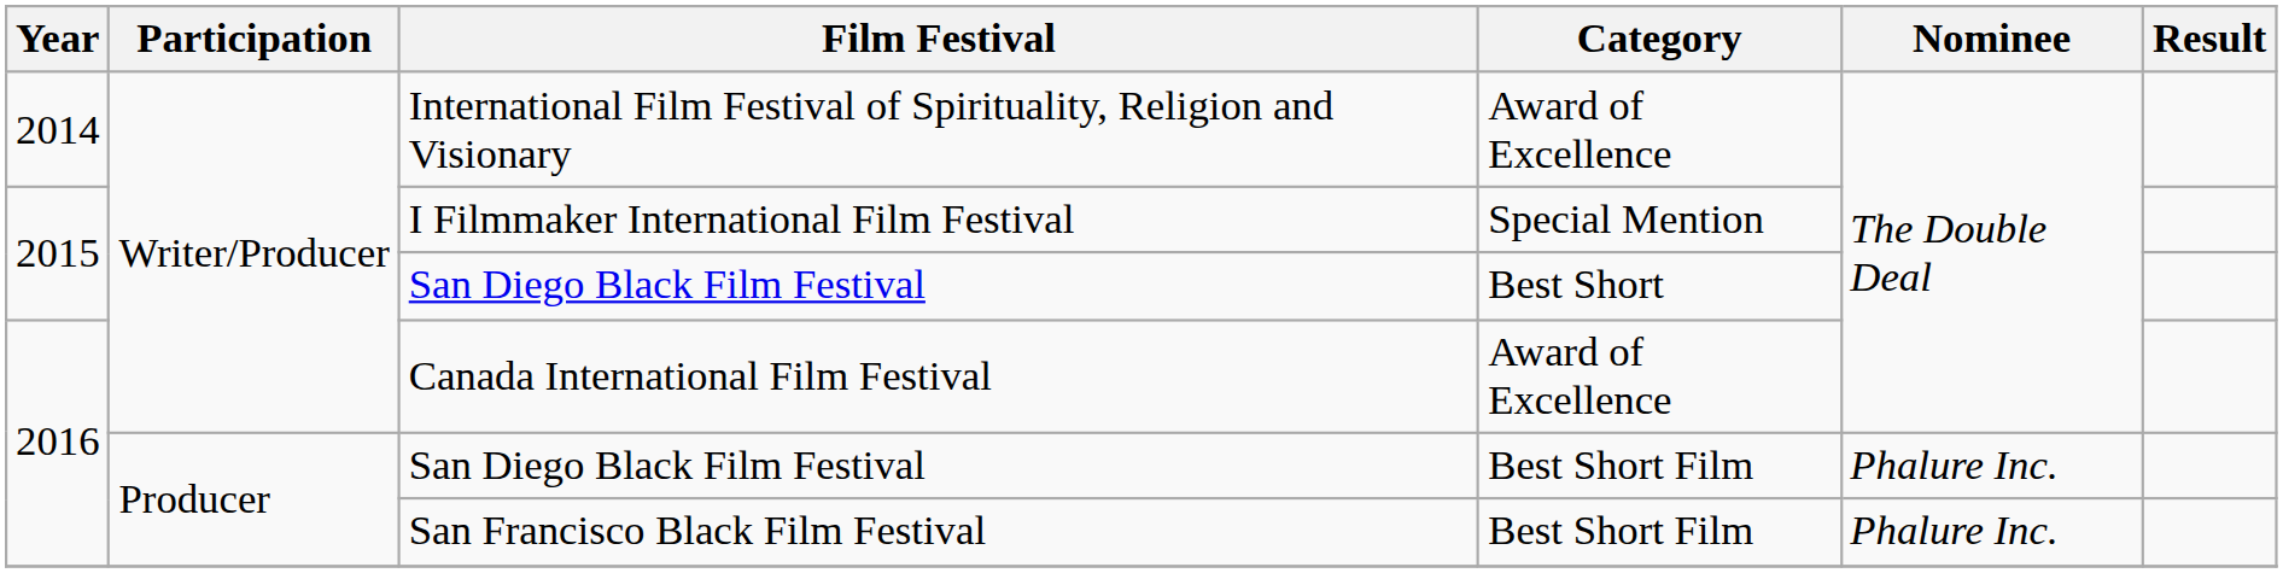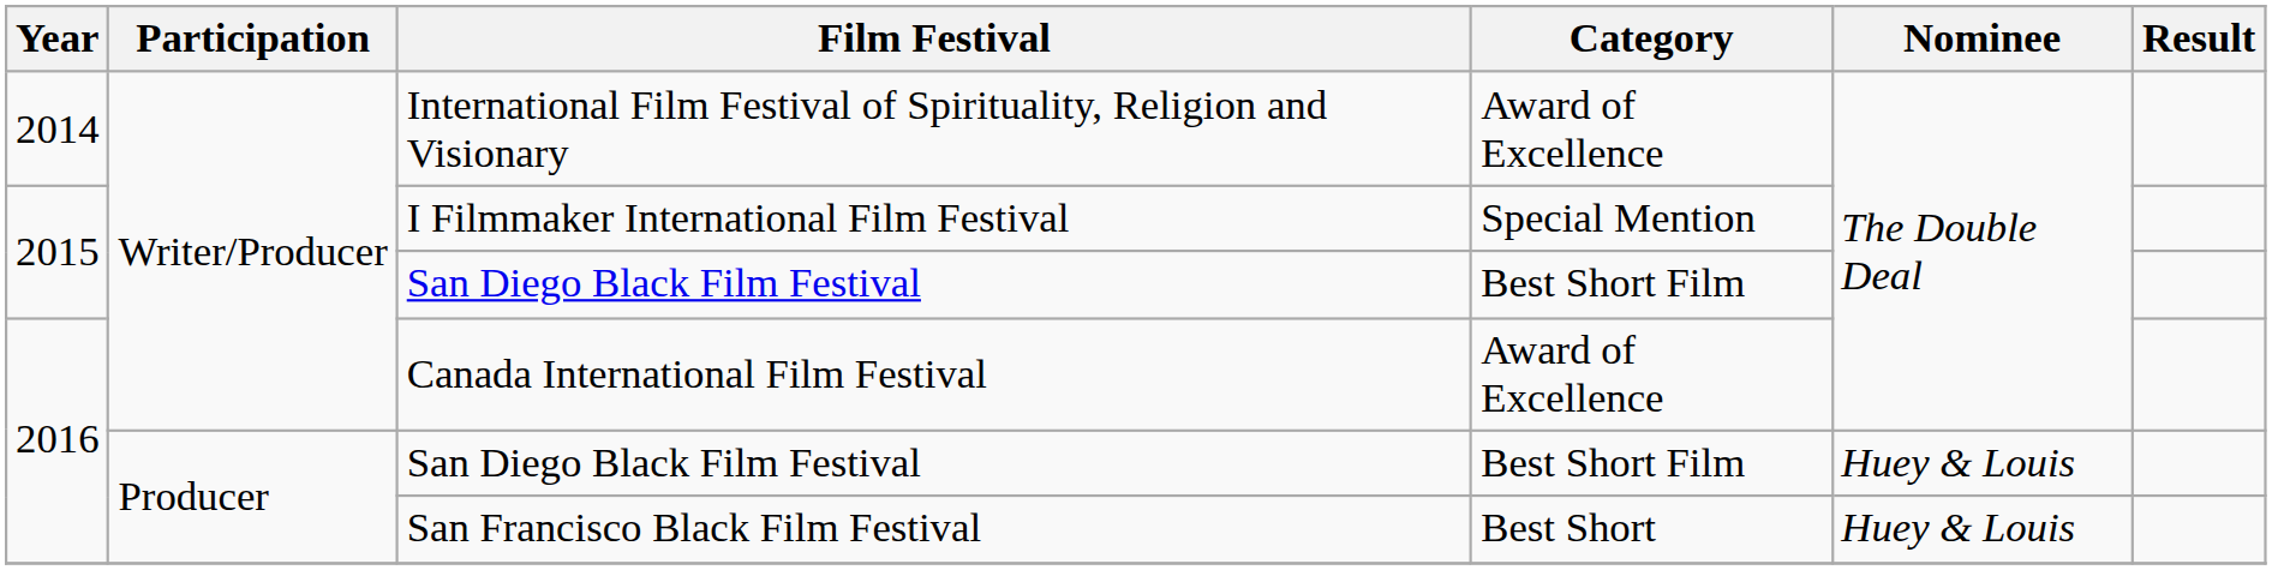 <table class="wikitable sortable">
 <tr>
 <th>Year</th>
 <th>Participation</th>
 <th>Film Festival</th>
 <th>Category</th>
 <th>Nominee</th>
 <th>Result</th>
 </tr>
 <tr>
 <td>2014</td>
 <td rowspan="4">Writer/Producer</td>
 <td>International Film Festival of Spirituality, Religion and Visionary</td>
 <td>Award of Excellence</td>
 <td rowspan="4"><em>The Double Deal</em></td>
 <td></td>
 </tr>
 <tr>
 <td rowspan="2">2015</td>
 <td>I Filmmaker International Film Festival</td>
 <td>Special Mention</td>
 <td></td>
 </tr>
 <tr>
 <td><a href='#'>San Diego Black Film Festival</a></td>
-<td>Best Short</td>
+<td>Best Short Film</td>
 <td></td>
 </tr>
 <tr>
 <td rowspan="3">2016</td>
 <td>Canada International Film Festival</td>
 <td>Award of Excellence</td>
 <td></td>
 </tr>
 <tr>
 <td rowspan="2">Producer</td>
 <td>San Diego Black Film Festival</td>
 <td>Best Short Film</td>
-<td><em>Phalure Inc.</em></td>
+<td><em>Huey & Louis</em></td>
 <td></td>
 </tr>
 <tr>
 <td>San Francisco Black Film Festival</td>
-<td>Best Short Film</td>
-<td><em>Phalure Inc.</em></td>
+<td>Best Short</td>
+<td><em>Huey & Louis</em></td>
 <td></td>
 </tr>
 <tr>
 </tr>
 </table>
